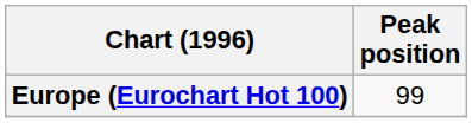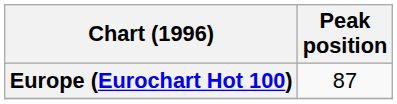 <table class="wikitable sortable plainrowheaders" style="text-align:center">
 <tr>
 <th>Chart (1996)</th>
 <th>Peak<br>position</th>
 </tr>
 <tr>
 <th scope="row">Europe (<a href='#'>Eurochart Hot 100</a>)</th>
-<td>99</td>
+<td>87</td>
 </tr>
 <tr>
 </tr>
 <tr>
 </tr>
 </table>
